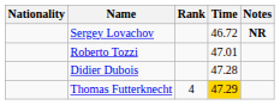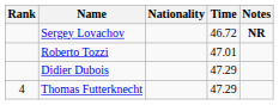 <table class="wikitable sortable" style="text-align:center">
 <tr>
+<th>Rank</th>
+<th>Name</th>
 <th>Nationality</th>
-<th>Name</th>
-<th>Rank</th>
 <th>Time</th>
 <th>Notes</th>
 </tr>
 <tr>
+<td></td>
+<td align="left"><a href='#'>Sergey Lovachov</a></td>
 <td align=left></td>
-<td align="left"><a href='#'>Sergey Lovachov</a></td>
-<td></td>
 <td>46.72</td>
 <td><strong>NR</strong></td>
 </tr>
 <tr>
+<td></td>
+<td align="left"><a href='#'>Roberto Tozzi</a></td>
 <td align=left></td>
-<td align="left"><a href='#'>Roberto Tozzi</a></td>
-<td></td>
 <td>47.01</td>
 <td></td>
 </tr>
 <tr>
+<td></td>
+<td align="left"><a href='#'>Didier Dubois</a></td>
 <td align=left></td>
-<td align="left"><a href='#'>Didier Dubois</a></td>
-<td></td>
-<td>47.28</td>
+<td>47.29</td>
 <td></td>
 </tr>
 <tr>
+<td>4</td>
+<td align="left"><a href='#'>Thomas Futterknecht</a></td>
 <td align=left></td>
-<td align="left"><a href='#'>Thomas Futterknecht</a></td>
-<td>4</td>
-<td style="background: gold;">47.29</td>
+<td>47.29</td>
 <td></td>
 </tr>
 </table>
